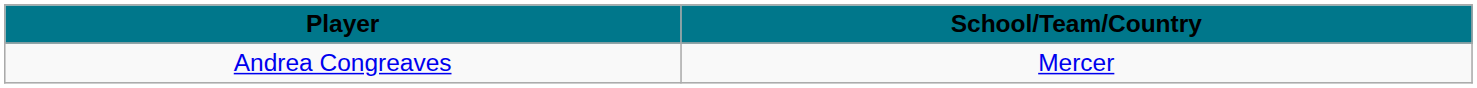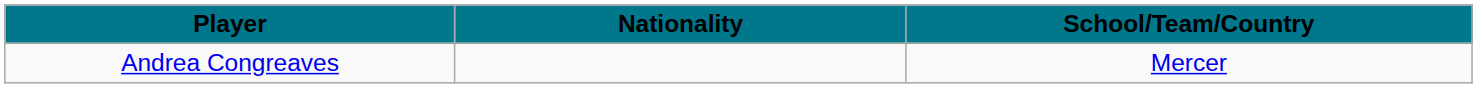 <table class="wikitable" style="text-align:center; width:60em">
 <tr>
 <th style="background: #00778B" width="10%"><span>Player</span></th>
+<th style="background: #00778B" width="10%"><span>Nationality</span></th>
 <th style="background: #00778B" width="10%"><span>School/Team/Country</span></th>
 </tr>
 <tr>
 <td><a href='#'>Andrea Congreaves</a></td>
+<td></td>
 <td><a href='#'>Mercer</a></td>
 </tr>
 </table>
